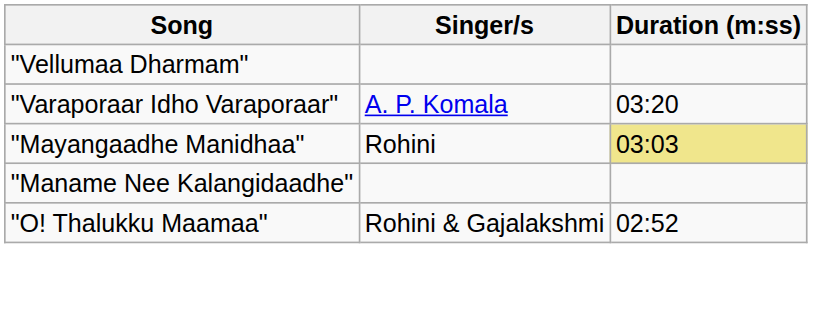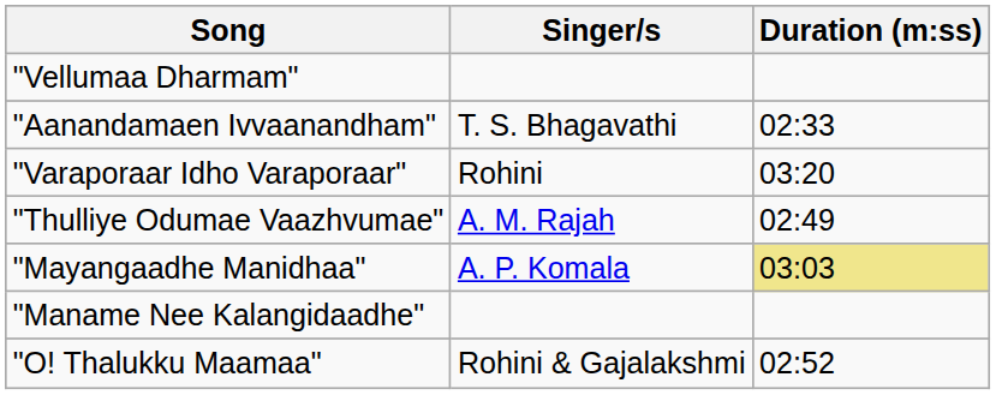 <table class="wikitable" style="font-size:95%;">
 <tr>
 <th>Song</th>
 <th>Singer/s</th>
 <th>Duration (m:ss)</th>
 </tr>
 <tr>
 <td>"Vellumaa Dharmam"</td>
 <td></td>
 <td></td>
 </tr>
 <tr>
+<td>"Aanandamaen Ivvaanandham"</td>
+<td>T. S. Bhagavathi</td>
+<td>02:33</td>
+</tr>
+<tr>
 <td>"Varaporaar Idho Varaporaar"</td>
-<td><a href='#'>A. P. Komala</a></td>
+<td>Rohini</td>
 <td>03:20</td>
 </tr>
 <tr>
+<td>"Thulliye Odumae Vaazhvumae"</td>
+<td><a href='#'>A. M. Rajah</a></td>
+<td>02:49</td>
+</tr>
+<tr>
 <td>"Mayangaadhe Manidhaa"</td>
-<td>Rohini</td>
+<td><a href='#'>A. P. Komala</a></td>
 <td style="background: khaki;">03:03</td>
 </tr>
 <tr>
 <td>"Maname Nee Kalangidaadhe"</td>
 <td></td>
 <td></td>
 </tr>
 <tr>
 <td>"O! Thalukku Maamaa"</td>
 <td>Rohini & Gajalakshmi</td>
 <td>02:52</td>
 </tr>
 </table>
